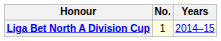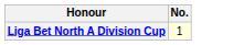 <table class="wikitable plainrowheaders">
 <tr>
 <th scope=col>Honour</th>
 <th scope=col>No.</th>
-<th scope=col>Years</th>
 </tr>
 <tr>
 <th scope=row><a href='#'>Liga Bet North A Division Cup</a></th>
 <td align=center style="background: lightyellow;">1</td>
-<td><a href='#'>2014–15</a></td>
 </tr>
 </table>
